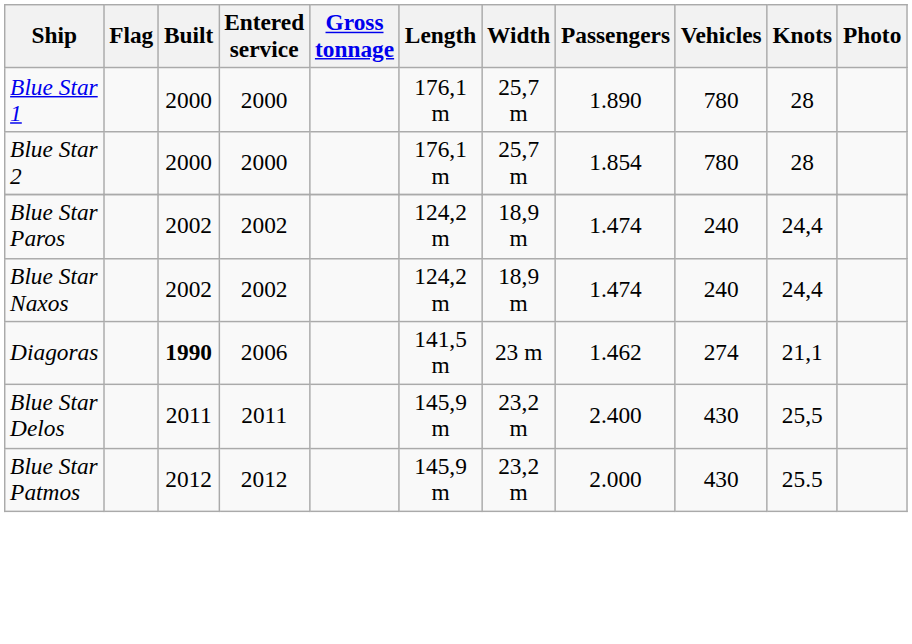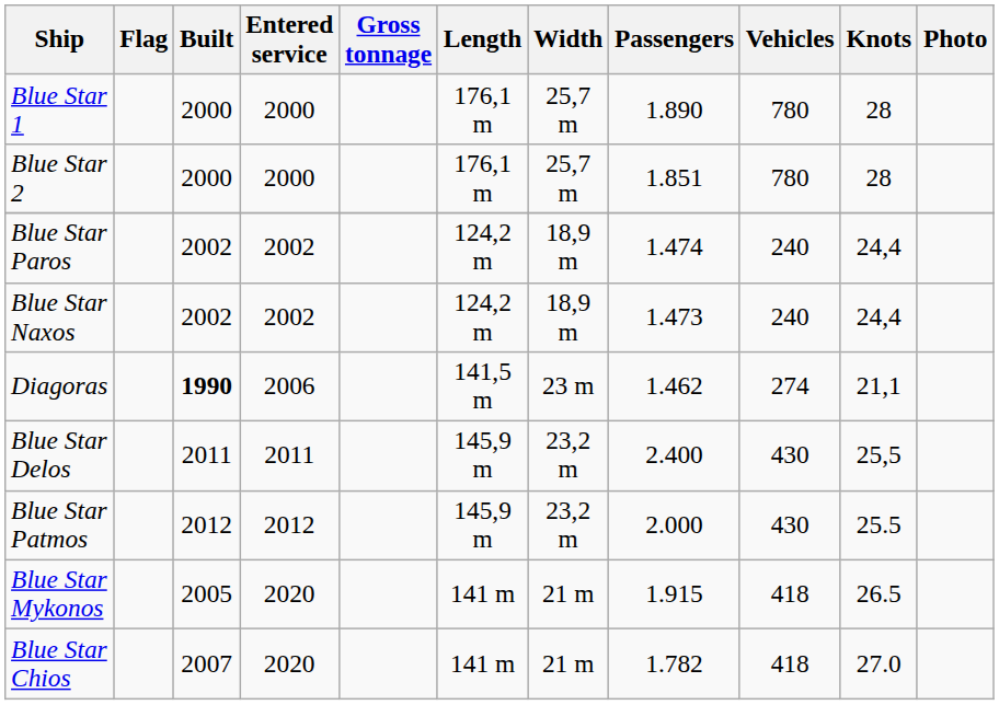 <table class="wikitable">
 <tr>
 <th>Ship</th>
 <th>Flag</th>
 <th>Built</th>
 <th>Entered<br>service</th>
 <th><a href='#'>Gross tonnage</a></th>
 <th>Length</th>
 <th>Width</th>
 <th>Passengers</th>
 <th>Vehicles</th>
 <th>Knots</th>
 <th>Photo</th>
 </tr>
 <tr>
 <td><em><a href='#'>Blue Star 1</a></em></td>
 <td></td>
 <td align="Center">2000</td>
 <td align="Center">2000</td>
 <td align="Center"></td>
 <td align="Center">176,1 m</td>
 <td align="Center">25,7 m</td>
 <td align="Center">1.890</td>
 <td align="Center">780</td>
 <td align="Center">28</td>
 <td></td>
 </tr>
 <tr>
 <td><em>Blue Star 2</em></td>
 <td></td>
 <td align="Center">2000</td>
 <td align="Center">2000</td>
 <td align="Center"></td>
 <td align="Center">176,1 m</td>
 <td align="Center">25,7 m</td>
-<td align="Center">1.854</td>
+<td align="Center">1.851</td>
 <td align="Center">780</td>
 <td align="Center">28</td>
 <td></td>
 </tr>
 <tr>
 </tr>
 <tr>
 <td><em>Blue Star Paros</em></td>
 <td></td>
 <td align="Center">2002</td>
 <td align="Center">2002</td>
 <td align="Center"></td>
 <td align="Center">124,2 m</td>
 <td align="Center">18,9 m</td>
 <td align="Center">1.474</td>
 <td align="Center">240</td>
 <td align="Center">24,4</td>
 <td></td>
 </tr>
 <tr>
 <td><em>Blue Star Naxos</em></td>
 <td></td>
 <td align="Center">2002</td>
 <td align="Center">2002</td>
 <td align="Center"></td>
 <td align="Center">124,2 m</td>
 <td align="Center">18,9 m</td>
-<td align="Center">1.474</td>
+<td align="Center">1.473</td>
 <td align="Center">240</td>
 <td align="Center">24,4</td>
 <td></td>
 </tr>
 <tr>
 <td><em>Diagoras</em></td>
 <td></td>
 <td align="Center"><strong>1990</strong></td>
 <td align="Center">2006</td>
 <td align="Center"></td>
 <td align="Center">141,5 m</td>
 <td align="Center">23 m</td>
 <td align="Center">1.462</td>
 <td align="Center">274</td>
 <td align="Center">21,1</td>
 <td></td>
 </tr>
 <tr>
 <td><em>Blue Star Delos</em></td>
 <td></td>
 <td align="Center">2011</td>
 <td align="Center">2011</td>
 <td align="Center"></td>
 <td align="Center">145,9 m</td>
 <td align="Center">23,2 m</td>
 <td align="Center">2.400</td>
 <td align="Center">430</td>
 <td align="Center">25,5</td>
 <td></td>
 </tr>
 <tr>
 <td><em>Blue Star Patmos</em></td>
 <td></td>
 <td align="Center">2012</td>
 <td align="Center">2012</td>
 <td align="Center"></td>
 <td align="Center">145,9 m</td>
 <td align="Center">23,2 m</td>
 <td align="Center">2.000</td>
 <td align="Center">430</td>
 <td align="Center">25.5</td>
 <td></td>
 </tr>
+<tr>
+<td><em><a href='#'>Blue Star Mykonos</a></em></td>
+<td></td>
+<td align="Center">2005</td>
+<td align="Center">2020</td>
+<td align="Center"></td>
+<td align="Center">141 m</td>
+<td align="Center">21 m</td>
+<td align="Center">1.915</td>
+<td align="Center">418</td>
+<td align="Center">26.5</td>
+<td></td>
+</tr>
+<tr>
+<td><em><a href='#'>Blue Star Chios</a></em></td>
+<td></td>
+<td align="Center">2007</td>
+<td align="Center">2020</td>
+<td align="Center"></td>
+<td align="Center">141 m</td>
+<td align="Center">21 m</td>
+<td align="Center">1.782</td>
+<td align="Center">418</td>
+<td align="Center">27.0</td>
+<td></td>
+</tr>
 </table>
